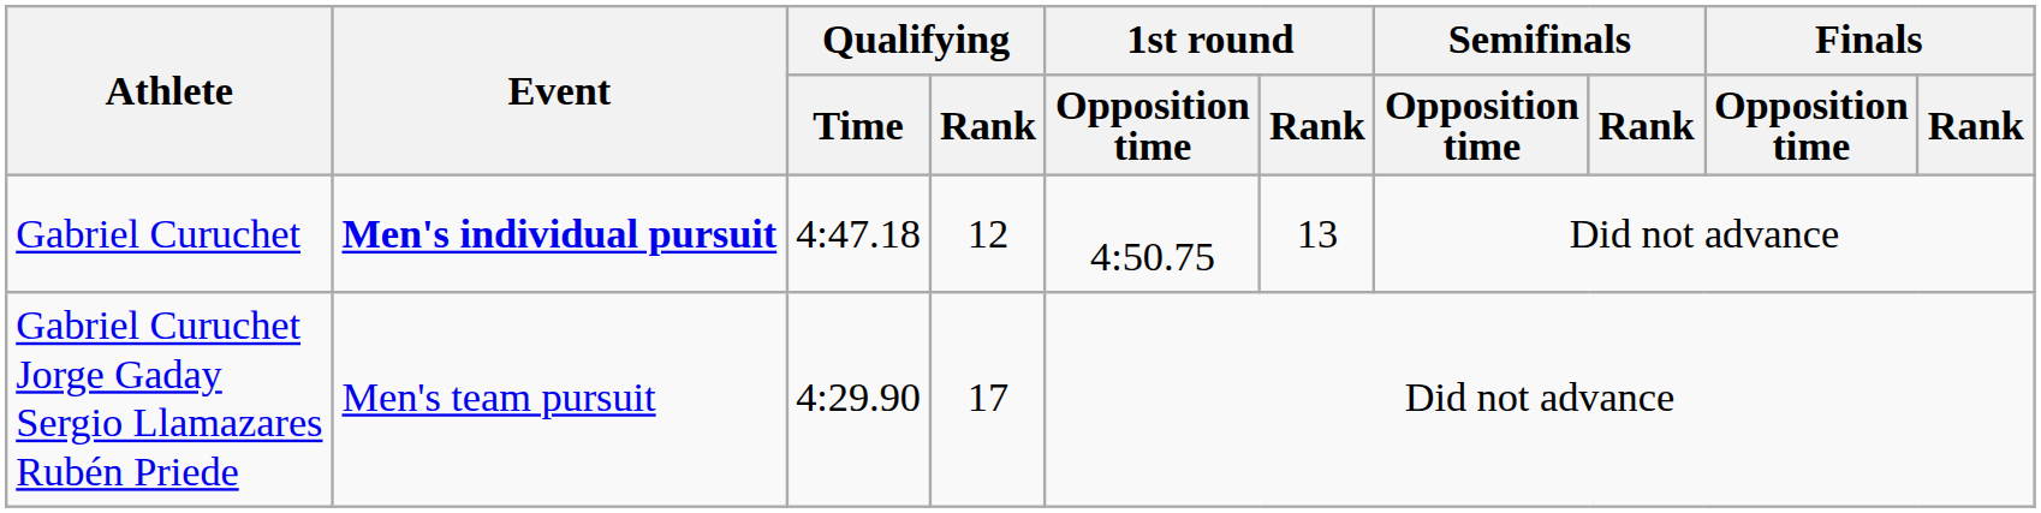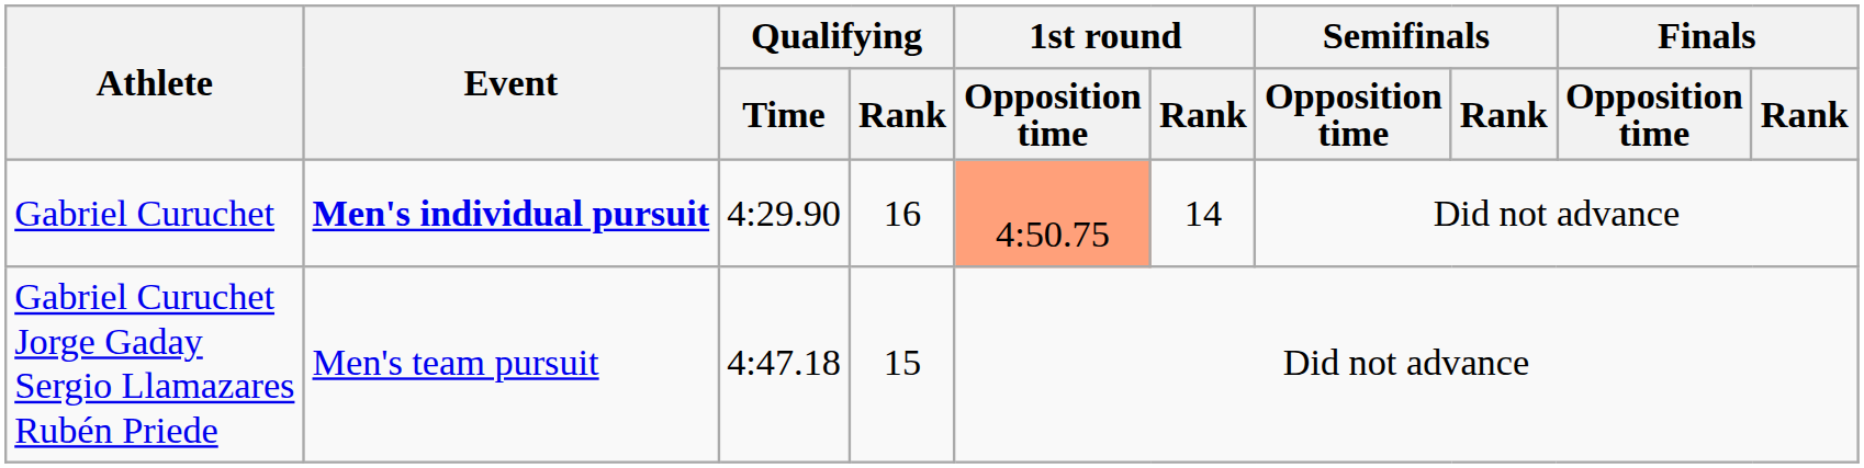 <table class=wikitable style="font-size:90%">
 <tr>
 <th rowspan="2">Athlete</th>
 <th rowspan="2">Event</th>
 <th colspan="2">Qualifying</th>
 <th colspan="2">1st round</th>
 <th colspan="2">Semifinals</th>
 <th colspan="2">Finals</th>
 </tr>
 <tr>
 <th>Time</th>
 <th>Rank</th>
 <th style="line-height:1em">Opposition<br>time</th>
 <th>Rank</th>
 <th style="line-height:1em">Opposition<br>time</th>
 <th>Rank</th>
 <th style="line-height:1em">Opposition<br>time</th>
 <th>Rank</th>
 </tr>
 <tr>
 <td><a href='#'>Gabriel Curuchet</a></td>
 <td><strong><a href='#'>Men's individual pursuit</a></strong></td>
-<td align=center>4:47.18</td>
-<td align=center>12</td>
-<td align=center><br>4:50.75</td>
-<td align=center>13</td>
+<td align=center>4:29.90</td>
+<td align=center>16</td>
+<td align=center style="background: lightsalmon;"><br>4:50.75</td>
+<td align=center>14</td>
 <td colspan=6 align=center>Did not advance</td>
 </tr>
 <tr>
 <td><a href='#'>Gabriel Curuchet</a><br><a href='#'>Jorge Gaday</a><br><a href='#'>Sergio Llamazares</a><br><a href='#'>Rubén Priede</a></td>
 <td><a href='#'>Men's team pursuit</a></td>
-<td align=center>4:29.90</td>
-<td align=center>17</td>
+<td align=center>4:47.18</td>
+<td align=center>15</td>
 <td colspan=6 align=center>Did not advance</td>
 </tr>
 </table>
